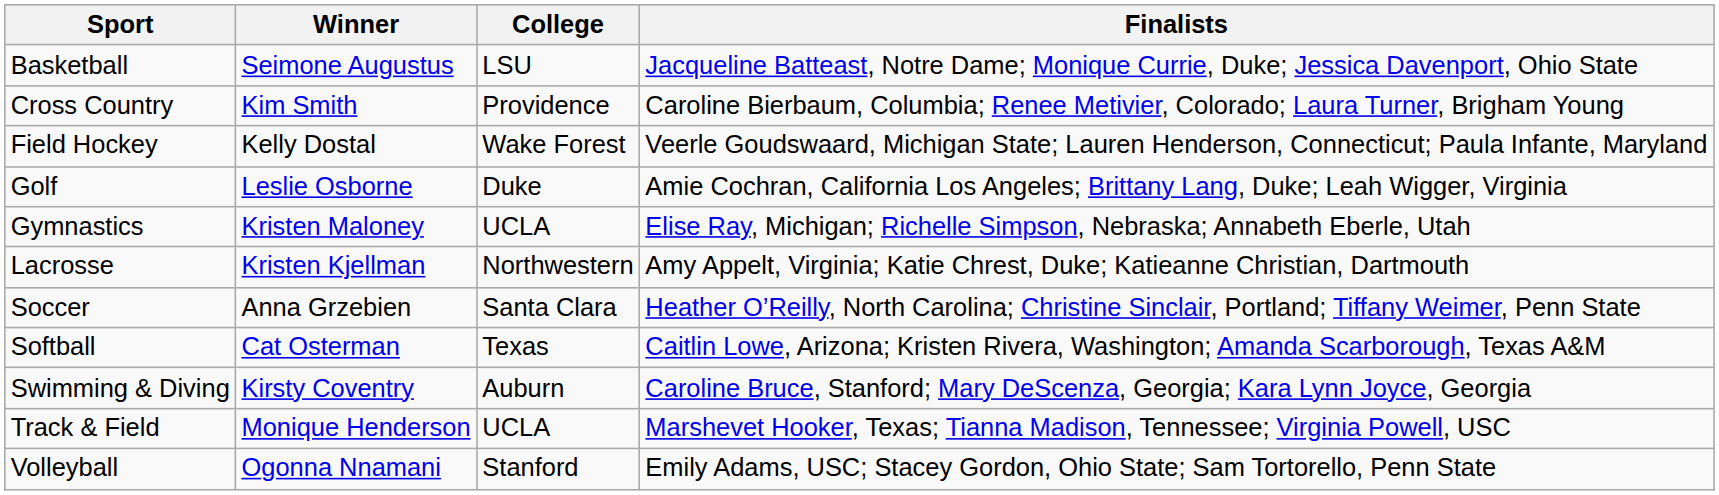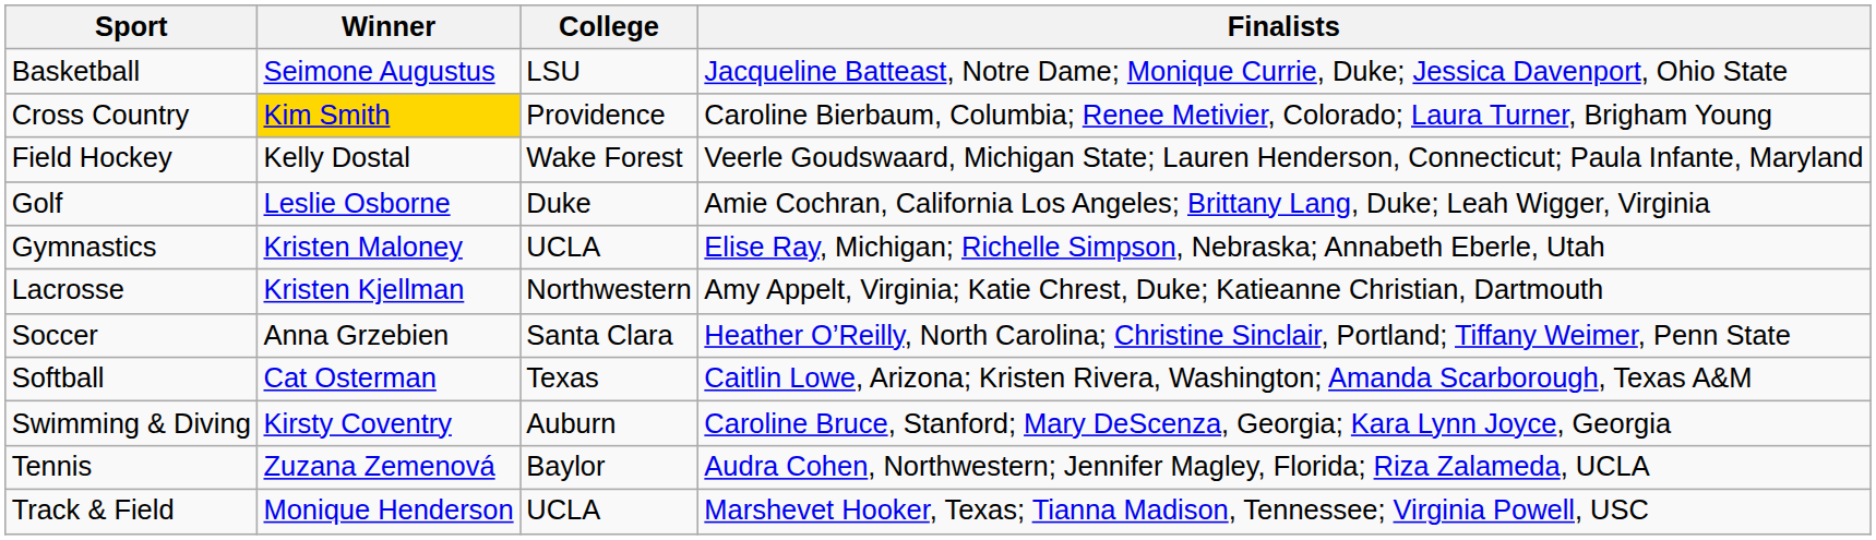 <table class="wikitable">
 <tr>
 <th>Sport</th>
 <th>Winner</th>
 <th>College</th>
 <th>Finalists</th>
 </tr>
 <tr>
 <td>Basketball</td>
 <td><a href='#'>Seimone Augustus</a></td>
 <td>LSU</td>
 <td><a href='#'>Jacqueline Batteast</a>, Notre Dame; <a href='#'>Monique Currie</a>, Duke; <a href='#'>Jessica Davenport</a>, Ohio State</td>
 </tr>
 <tr>
 <td>Cross Country</td>
-<td><a href='#'>Kim Smith</a></td>
+<td style="background: gold;"><a href='#'>Kim Smith</a></td>
 <td>Providence</td>
 <td>Caroline Bierbaum, Columbia; <a href='#'>Renee Metivier</a>, Colorado; <a href='#'>Laura Turner</a>, Brigham Young</td>
 </tr>
 <tr>
 <td>Field Hockey</td>
 <td>Kelly Dostal</td>
 <td>Wake Forest</td>
 <td>Veerle Goudswaard, Michigan State; Lauren Henderson, Connecticut; Paula Infante, Maryland</td>
 </tr>
 <tr>
 <td>Golf</td>
 <td><a href='#'>Leslie Osborne</a></td>
 <td>Duke</td>
 <td>Amie Cochran, California Los Angeles; <a href='#'>Brittany Lang</a>, Duke; Leah Wigger, Virginia</td>
 </tr>
 <tr>
 <td>Gymnastics</td>
 <td><a href='#'>Kristen Maloney</a></td>
 <td>UCLA</td>
 <td><a href='#'>Elise Ray</a>, Michigan; <a href='#'>Richelle Simpson</a>, Nebraska; Annabeth Eberle, Utah</td>
 </tr>
 <tr>
 <td>Lacrosse</td>
 <td><a href='#'>Kristen Kjellman</a></td>
 <td>Northwestern</td>
 <td>Amy Appelt, Virginia; Katie Chrest, Duke; Katieanne Christian, Dartmouth</td>
 </tr>
 <tr>
 <td>Soccer</td>
 <td>Anna Grzebien</td>
 <td>Santa Clara</td>
 <td><a href='#'>Heather O’Reilly</a>, North Carolina; <a href='#'>Christine Sinclair</a>, Portland; <a href='#'>Tiffany Weimer</a>, Penn State</td>
 </tr>
 <tr>
 <td>Softball</td>
 <td><a href='#'>Cat Osterman</a></td>
 <td>Texas</td>
 <td><a href='#'>Caitlin Lowe</a>, Arizona; Kristen Rivera, Washington; <a href='#'>Amanda Scarborough</a>, Texas A&M</td>
 </tr>
 <tr>
 <td>Swimming & Diving</td>
 <td><a href='#'>Kirsty Coventry</a></td>
 <td>Auburn</td>
 <td><a href='#'>Caroline Bruce</a>, Stanford; <a href='#'>Mary DeScenza</a>, Georgia; <a href='#'>Kara Lynn Joyce</a>, Georgia</td>
 </tr>
 <tr>
+<td>Tennis</td>
+<td><a href='#'>Zuzana Zemenová</a></td>
+<td>Baylor</td>
+<td><a href='#'>Audra Cohen</a>, Northwestern; Jennifer Magley, Florida; <a href='#'>Riza Zalameda</a>, UCLA</td>
+</tr>
+<tr>
 <td>Track & Field</td>
 <td><a href='#'>Monique Henderson</a></td>
 <td>UCLA</td>
 <td><a href='#'>Marshevet Hooker</a>, Texas; <a href='#'>Tianna Madison</a>, Tennessee; <a href='#'>Virginia Powell</a>, USC</td>
 </tr>
-<tr>
-<td>Volleyball</td>
-<td><a href='#'>Ogonna Nnamani</a></td>
-<td>Stanford</td>
-<td>Emily Adams, USC; Stacey Gordon, Ohio State; Sam Tortorello, Penn State</td>
-</tr>
 </table>
